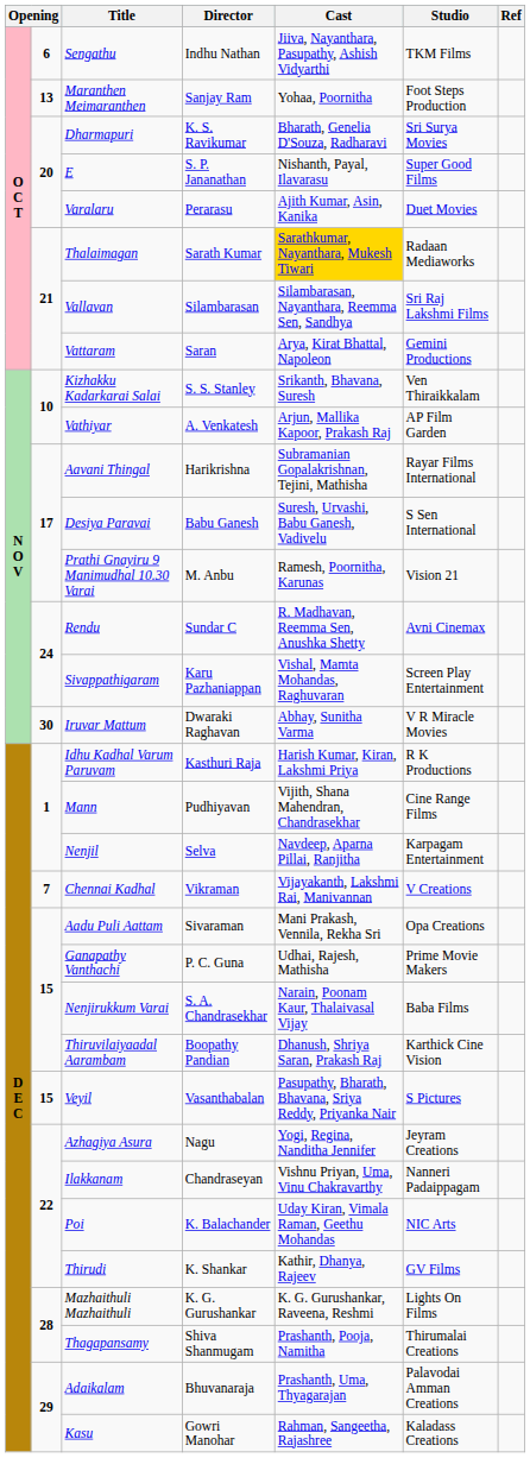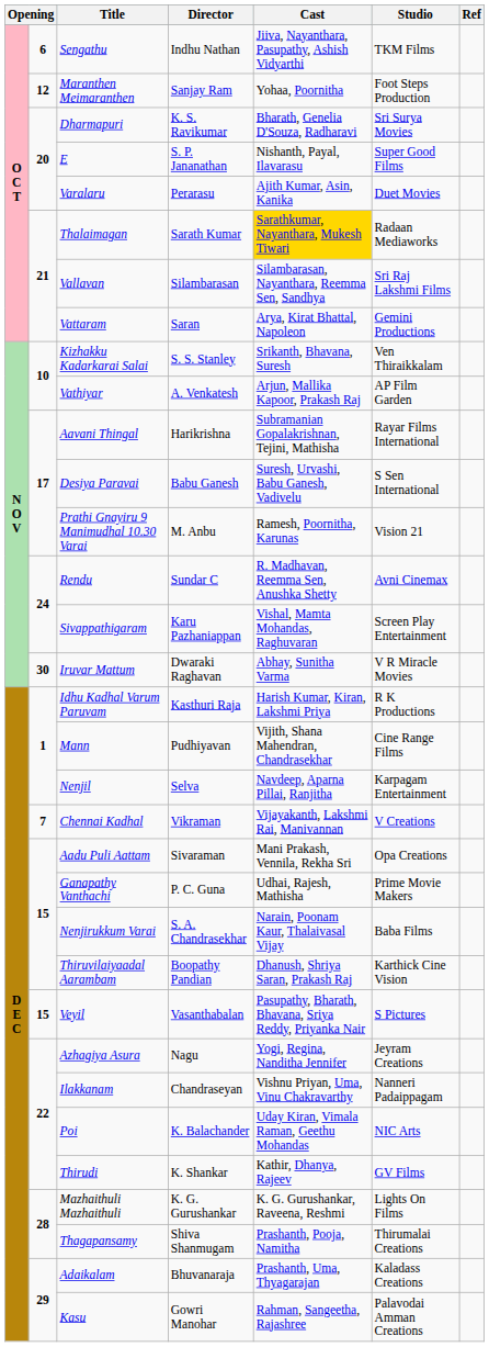 <table class="wikitable sortable">
 <tr style="background:#b0e0e6; text-align:center;">
 <th colspan="2">Opening</th>
 <th>Title</th>
 <th>Director</th>
 <th>Cast</th>
 <th>Studio</th>
 <th>Ref</th>
 </tr>
 <tr October!>
 <td rowspan="8"   style="text-align:center; background:#ffb7c5;"><strong>O<br>C<br>T</strong></td>
 <td style="text-align:center;"><strong>6</strong></td>
 <td><em><a href='#'>Sengathu</a></em></td>
 <td>Indhu Nathan</td>
 <td><a href='#'>Jiiva</a>, <a href='#'>Nayanthara</a>, <a href='#'>Pasupathy</a>, <a href='#'>Ashish Vidyarthi</a></td>
 <td>TKM Films</td>
 <td></td>
 </tr>
 <tr>
-<td style="text-align:center;"><strong>13</strong></td>
+<td style="text-align:center;"><strong>12</strong></td>
 <td><em><a href='#'>Maranthen Meimaranthen</a></em></td>
 <td><a href='#'>Sanjay Ram</a></td>
 <td>Yohaa, <a href='#'>Poornitha</a></td>
 <td>Foot Steps Production</td>
 <td></td>
 </tr>
 <tr>
 <td rowspan="3" style="text-align:center;"><strong>20</strong></td>
 <td><em><a href='#'>Dharmapuri</a></em></td>
 <td><a href='#'>K. S. Ravikumar</a></td>
 <td><a href='#'>Bharath</a>, <a href='#'>Genelia D'Souza</a>, <a href='#'>Radharavi</a></td>
 <td><a href='#'>Sri Surya Movies</a></td>
 <td></td>
 </tr>
 <tr>
 <td><em><a href='#'>E</a></em></td>
 <td><a href='#'>S. P. Jananathan</a></td>
 <td>Nishanth, Payal, <a href='#'>Ilavarasu</a></td>
 <td><a href='#'>Super Good Films</a></td>
 <td></td>
 </tr>
 <tr>
 <td><em><a href='#'>Varalaru</a></em></td>
 <td><a href='#'>Perarasu</a></td>
 <td><a href='#'>Ajith Kumar</a>, <a href='#'>Asin</a>, <a href='#'>Kanika</a></td>
 <td><a href='#'>Duet Movies</a></td>
 <td></td>
 </tr>
 <tr>
 <td rowspan="3" style="text-align:center;"><strong>21</strong></td>
 <td><em><a href='#'>Thalaimagan</a></em></td>
 <td><a href='#'>Sarath Kumar</a></td>
 <td style="background: gold;"><a href='#'>Sarathkumar</a>, <a href='#'>Nayanthara</a>, <a href='#'>Mukesh Tiwari</a></td>
 <td>Radaan Mediaworks</td>
 <td></td>
 </tr>
 <tr>
 <td><em><a href='#'>Vallavan</a></em></td>
 <td><a href='#'>Silambarasan</a></td>
 <td><a href='#'>Silambarasan</a>, <a href='#'>Nayanthara</a>, <a href='#'>Reemma Sen</a>, <a href='#'>Sandhya</a></td>
 <td><a href='#'>Sri Raj Lakshmi Films</a></td>
 <td></td>
 </tr>
 <tr>
 <td><em><a href='#'>Vattaram</a></em></td>
 <td><a href='#'>Saran</a></td>
 <td><a href='#'>Arya</a>, <a href='#'>Kirat Bhattal</a>, <a href='#'>Napoleon</a></td>
 <td><a href='#'>Gemini Productions</a></td>
 <td></td>
 </tr>
 <tr November!>
 <td rowspan="8"   style="text-align:center; background:#ace1af;"><strong>N<br>O<br>V</strong></td>
 <td rowspan="2" style="text-align:center;"><strong>10</strong></td>
 <td><em><a href='#'>Kizhakku Kadarkarai Salai</a></em></td>
 <td><a href='#'>S. S. Stanley</a></td>
 <td><a href='#'>Srikanth</a>, <a href='#'>Bhavana</a>, <a href='#'>Suresh</a></td>
 <td>Ven Thiraikkalam</td>
 <td></td>
 </tr>
 <tr>
 <td><em><a href='#'>Vathiyar</a></em></td>
 <td><a href='#'>A. Venkatesh</a></td>
 <td><a href='#'>Arjun</a>, <a href='#'>Mallika Kapoor</a>, <a href='#'>Prakash Raj</a></td>
 <td>AP Film Garden</td>
 <td></td>
 </tr>
 <tr>
 <td rowspan="3" style="text-align:center;"><strong>17</strong></td>
 <td><em><a href='#'>Aavani Thingal</a></em></td>
 <td>Harikrishna</td>
 <td><a href='#'>Subramanian Gopalakrishnan</a>, Tejini, Mathisha</td>
 <td>Rayar Films International</td>
 <td></td>
 </tr>
 <tr>
 <td><em><a href='#'>Desiya Paravai</a></em></td>
 <td><a href='#'>Babu Ganesh</a></td>
 <td><a href='#'>Suresh</a>, <a href='#'>Urvashi</a>, <a href='#'>Babu Ganesh</a>, <a href='#'>Vadivelu</a></td>
 <td>S Sen International</td>
 <td></td>
 </tr>
 <tr>
 <td><em><a href='#'>Prathi Gnayiru 9 Manimudhal 10.30 Varai</a></em></td>
 <td>M. Anbu</td>
 <td>Ramesh, <a href='#'>Poornitha</a>, <a href='#'>Karunas</a></td>
 <td>Vision 21</td>
 <td></td>
 </tr>
 <tr>
 <td rowspan="2" style="text-align:center;"><strong>24</strong></td>
 <td><em><a href='#'>Rendu</a></em></td>
 <td><a href='#'>Sundar C</a></td>
 <td><a href='#'>R. Madhavan</a>, <a href='#'>Reemma Sen</a>, <a href='#'>Anushka Shetty</a></td>
 <td><a href='#'>Avni Cinemax</a></td>
 <td></td>
 </tr>
 <tr>
 <td><em><a href='#'>Sivappathigaram</a></em></td>
 <td><a href='#'>Karu Pazhaniappan</a></td>
 <td><a href='#'>Vishal</a>, <a href='#'>Mamta Mohandas</a>, <a href='#'>Raghuvaran</a></td>
 <td>Screen Play Entertainment</td>
 <td></td>
 </tr>
 <tr>
 <td style="text-align:center;"><strong>30</strong></td>
 <td><em><a href='#'>Iruvar Mattum</a></em></td>
 <td>Dwaraki Raghavan</td>
 <td><a href='#'>Abhay</a>, <a href='#'>Sunitha Varma</a></td>
 <td>V R Miracle Movies</td>
 <td></td>
 </tr>
 <tr December!>
 <td rowspan="17"   style="text-align:center; background:#b8860b;"><strong>D<br>E<br>C</strong></td>
 <td rowspan="3" style="text-align:center;"><strong>1</strong></td>
 <td><em><a href='#'>Idhu Kadhal Varum Paruvam</a></em></td>
 <td><a href='#'>Kasthuri Raja</a></td>
 <td><a href='#'>Harish Kumar</a>, <a href='#'>Kiran</a>, <a href='#'>Lakshmi Priya</a></td>
 <td>R K Productions</td>
 <td></td>
 </tr>
 <tr>
 <td><em><a href='#'>Mann</a></em></td>
 <td>Pudhiyavan</td>
 <td>Vijith, Shana Mahendran, <a href='#'>Chandrasekhar</a></td>
 <td>Cine Range Films</td>
 <td></td>
 </tr>
 <tr>
 <td><em><a href='#'>Nenjil</a></em></td>
 <td><a href='#'>Selva</a></td>
 <td><a href='#'>Navdeep</a>, <a href='#'>Aparna Pillai</a>, <a href='#'>Ranjitha</a></td>
 <td>Karpagam Entertainment</td>
 <td></td>
 </tr>
 <tr>
 <td rowspan="1" style="text-align:center;"><strong>7</strong></td>
 <td><em><a href='#'>Chennai Kadhal</a></em></td>
 <td><a href='#'>Vikraman</a></td>
 <td><a href='#'>Vijayakanth</a>, <a href='#'>Lakshmi Rai</a>, <a href='#'>Manivannan</a></td>
 <td><a href='#'>V Creations</a></td>
 <td></td>
 </tr>
 <tr>
 <td rowspan="4" style="text-align:center;"><strong>15</strong></td>
 <td><em><a href='#'>Aadu Puli Aattam</a></em></td>
 <td>Sivaraman</td>
 <td>Mani Prakash, Vennila, Rekha Sri</td>
 <td>Opa Creations</td>
 <td></td>
 </tr>
 <tr>
 <td><em><a href='#'>Ganapathy Vanthachi</a></em></td>
 <td>P. C. Guna</td>
 <td>Udhai, Rajesh, Mathisha</td>
 <td>Prime Movie Makers</td>
 <td></td>
 </tr>
 <tr>
 <td><em><a href='#'>Nenjirukkum Varai</a></em></td>
 <td><a href='#'>S. A. Chandrasekhar</a></td>
 <td><a href='#'>Narain</a>, <a href='#'>Poonam Kaur</a>, <a href='#'>Thalaivasal Vijay</a></td>
 <td>Baba Films</td>
 <td></td>
 </tr>
 <tr>
 <td><em><a href='#'>Thiruvilaiyaadal Aarambam</a></em></td>
 <td><a href='#'>Boopathy Pandian</a></td>
 <td><a href='#'>Dhanush</a>, <a href='#'>Shriya Saran</a>, <a href='#'>Prakash Raj</a></td>
 <td>Karthick Cine Vision</td>
 <td></td>
 </tr>
 <tr>
 <td rowspan="1" style="text-align:center;"><strong>15</strong></td>
 <td><em><a href='#'>Veyil</a></em></td>
 <td><a href='#'>Vasanthabalan</a></td>
 <td><a href='#'>Pasupathy</a>, <a href='#'>Bharath</a>, <a href='#'>Bhavana</a>, <a href='#'>Sriya Reddy</a>, <a href='#'>Priyanka Nair</a></td>
 <td><a href='#'>S Pictures</a></td>
 <td></td>
 </tr>
 <tr>
 <td rowspan="4" style="text-align:center;"><strong>22</strong></td>
 <td><em><a href='#'>Azhagiya Asura</a></em></td>
 <td>Nagu</td>
 <td><a href='#'>Yogi</a>, <a href='#'>Regina</a>, <a href='#'>Nanditha Jennifer</a></td>
 <td>Jeyram Creations</td>
 <td></td>
 </tr>
 <tr>
 <td><em><a href='#'>Ilakkanam</a></em></td>
 <td>Chandraseyan</td>
 <td>Vishnu Priyan, <a href='#'>Uma</a>, <a href='#'>Vinu Chakravarthy</a></td>
 <td>Nanneri Padaippagam</td>
 <td></td>
 </tr>
 <tr>
 <td><em><a href='#'>Poi</a></em></td>
 <td><a href='#'>K. Balachander</a></td>
 <td><a href='#'>Uday Kiran</a>, <a href='#'>Vimala Raman</a>, <a href='#'>Geethu Mohandas</a></td>
 <td><a href='#'>NIC Arts</a></td>
 <td></td>
 </tr>
 <tr>
 <td><em><a href='#'>Thirudi</a></em></td>
 <td>K. Shankar</td>
 <td>Kathir, <a href='#'>Dhanya</a>, <a href='#'>Rajeev</a></td>
 <td><a href='#'>GV Films</a></td>
 <td></td>
 </tr>
 <tr>
 <td rowspan="2" style="text-align:center;"><strong>28</strong></td>
 <td><em>Mazhaithuli Mazhaithuli</em></td>
 <td>K. G. Gurushankar</td>
 <td>K. G. Gurushankar, Raveena, Reshmi</td>
 <td>Lights On Films</td>
 <td></td>
 </tr>
 <tr>
 <td><em><a href='#'>Thagapansamy</a></em></td>
 <td>Shiva Shanmugam</td>
 <td><a href='#'>Prashanth</a>, <a href='#'>Pooja</a>, <a href='#'>Namitha</a></td>
 <td>Thirumalai Creations</td>
 <td></td>
 </tr>
 <tr>
 <td rowspan="2" style="text-align:center;"><strong>29</strong></td>
 <td><em><a href='#'>Adaikalam</a></em></td>
 <td>Bhuvanaraja</td>
 <td><a href='#'>Prashanth</a>, <a href='#'>Uma</a>, <a href='#'>Thyagarajan</a></td>
-<td>Palavodai Amman Creations</td>
+<td>Kaladass Creations</td>
 <td></td>
 </tr>
 <tr>
 <td><em><a href='#'>Kasu</a></em></td>
 <td>Gowri Manohar</td>
 <td><a href='#'>Rahman</a>, <a href='#'>Sangeetha</a>, <a href='#'>Rajashree</a></td>
-<td>Kaladass Creations</td>
+<td>Palavodai Amman Creations</td>
 <td></td>
 </tr>
 </table>
